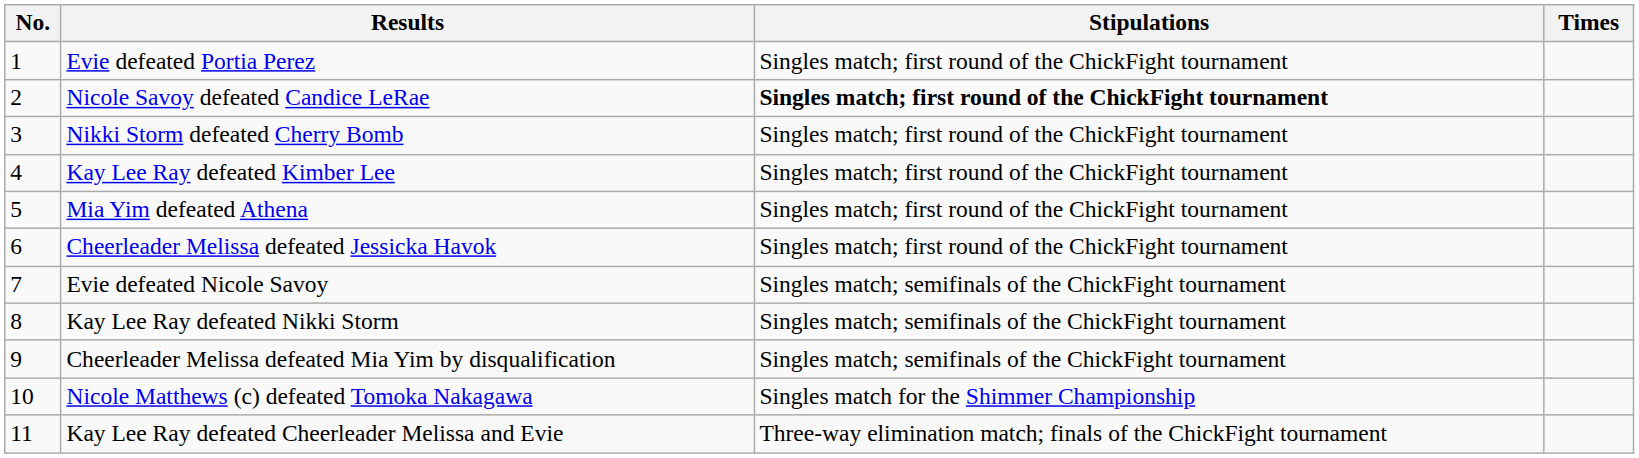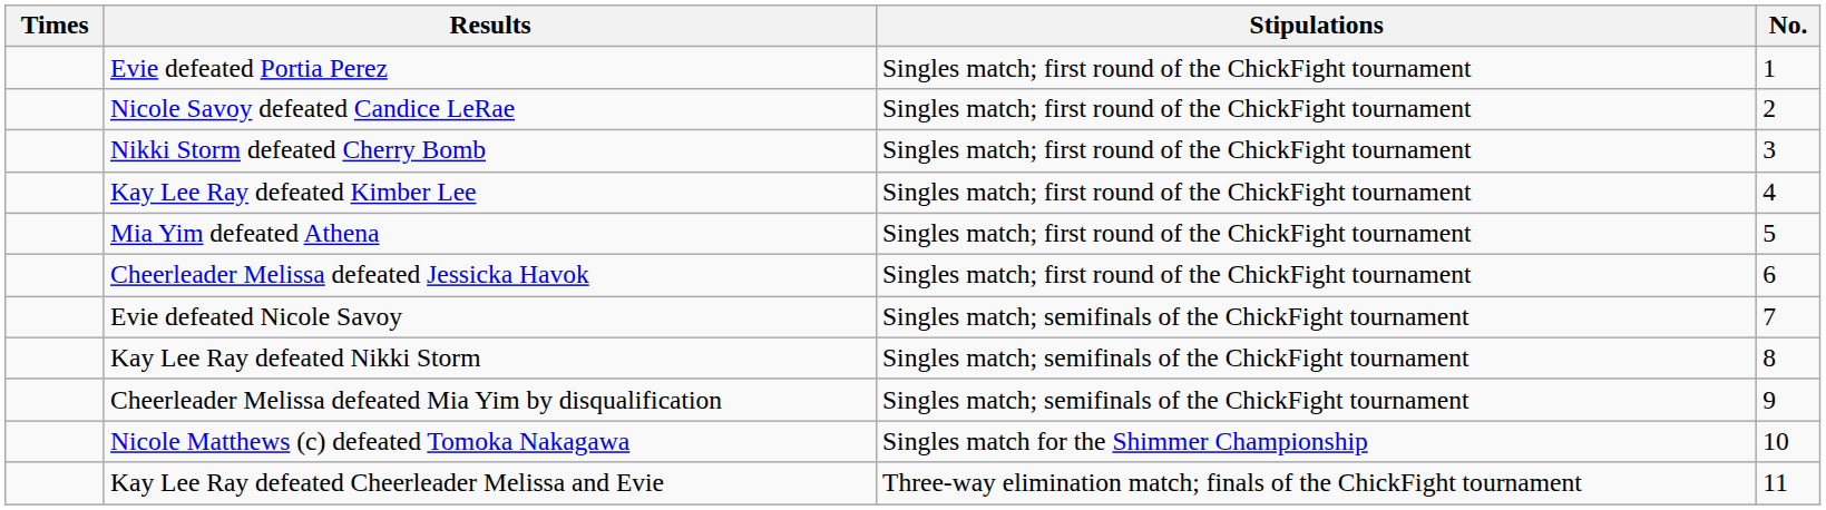 <table style="font-size: 100%" class="wikitable sortable" width="70%">
 <tr>
-<th><strong>No.</strong></th>
+<th><strong>Times</strong></th>
 <th><strong>Results</strong></th>
 <th><strong>Stipulations</strong></th>
-<th><strong>Times</strong></th>
+<th><strong>No.</strong></th>
 </tr>
 <tr>
-<td>1</td>
+<td></td>
 <td><a href='#'>Evie</a> defeated <a href='#'>Portia Perez</a></td>
 <td>Singles match; first round of the ChickFight tournament</td>
-<td></td>
+<td>1</td>
 </tr>
 <tr>
+<td></td>
+<td><a href='#'>Nicole Savoy</a> defeated <a href='#'>Candice LeRae</a></td>
+<td>Singles match; first round of the ChickFight tournament</td>
 <td>2</td>
-<td><a href='#'>Nicole Savoy</a> defeated <a href='#'>Candice LeRae</a></td>
-<td><strong>Singles match; first round of the ChickFight tournament</strong></td>
-<td></td>
 </tr>
 <tr>
-<td>3</td>
+<td></td>
 <td><a href='#'>Nikki Storm</a> defeated <a href='#'>Cherry Bomb</a></td>
 <td>Singles match; first round of the ChickFight tournament</td>
-<td></td>
+<td>3</td>
 </tr>
 <tr>
-<td>4</td>
+<td></td>
 <td><a href='#'>Kay Lee Ray</a> defeated <a href='#'>Kimber Lee</a></td>
 <td>Singles match; first round of the ChickFight tournament</td>
-<td></td>
+<td>4</td>
 </tr>
 <tr>
-<td>5</td>
+<td></td>
 <td><a href='#'>Mia Yim</a> defeated <a href='#'>Athena</a></td>
 <td>Singles match; first round of the ChickFight tournament</td>
-<td></td>
+<td>5</td>
 </tr>
 <tr>
-<td>6</td>
+<td></td>
 <td><a href='#'>Cheerleader Melissa</a> defeated <a href='#'>Jessicka Havok</a></td>
 <td>Singles match; first round of the ChickFight tournament</td>
-<td></td>
+<td>6</td>
 </tr>
 <tr>
-<td>7</td>
+<td></td>
 <td>Evie defeated Nicole Savoy</td>
 <td>Singles match; semifinals of the ChickFight tournament</td>
-<td></td>
+<td>7</td>
 </tr>
 <tr>
-<td>8</td>
+<td></td>
 <td>Kay Lee Ray defeated Nikki Storm</td>
 <td>Singles match; semifinals of the ChickFight tournament</td>
-<td></td>
+<td>8</td>
 </tr>
 <tr>
-<td>9</td>
+<td></td>
 <td>Cheerleader Melissa defeated Mia Yim by disqualification</td>
 <td>Singles match; semifinals of the ChickFight tournament</td>
-<td></td>
+<td>9</td>
 </tr>
 <tr>
-<td>10</td>
+<td></td>
 <td><a href='#'>Nicole Matthews</a> (c) defeated <a href='#'>Tomoka Nakagawa</a></td>
 <td>Singles match for the <a href='#'>Shimmer Championship</a></td>
-<td></td>
+<td>10</td>
 </tr>
 <tr>
-<td>11</td>
+<td></td>
 <td>Kay Lee Ray defeated Cheerleader Melissa and Evie</td>
 <td>Three-way elimination match; finals of the ChickFight tournament</td>
-<td></td>
+<td>11</td>
 </tr>
 </table>
